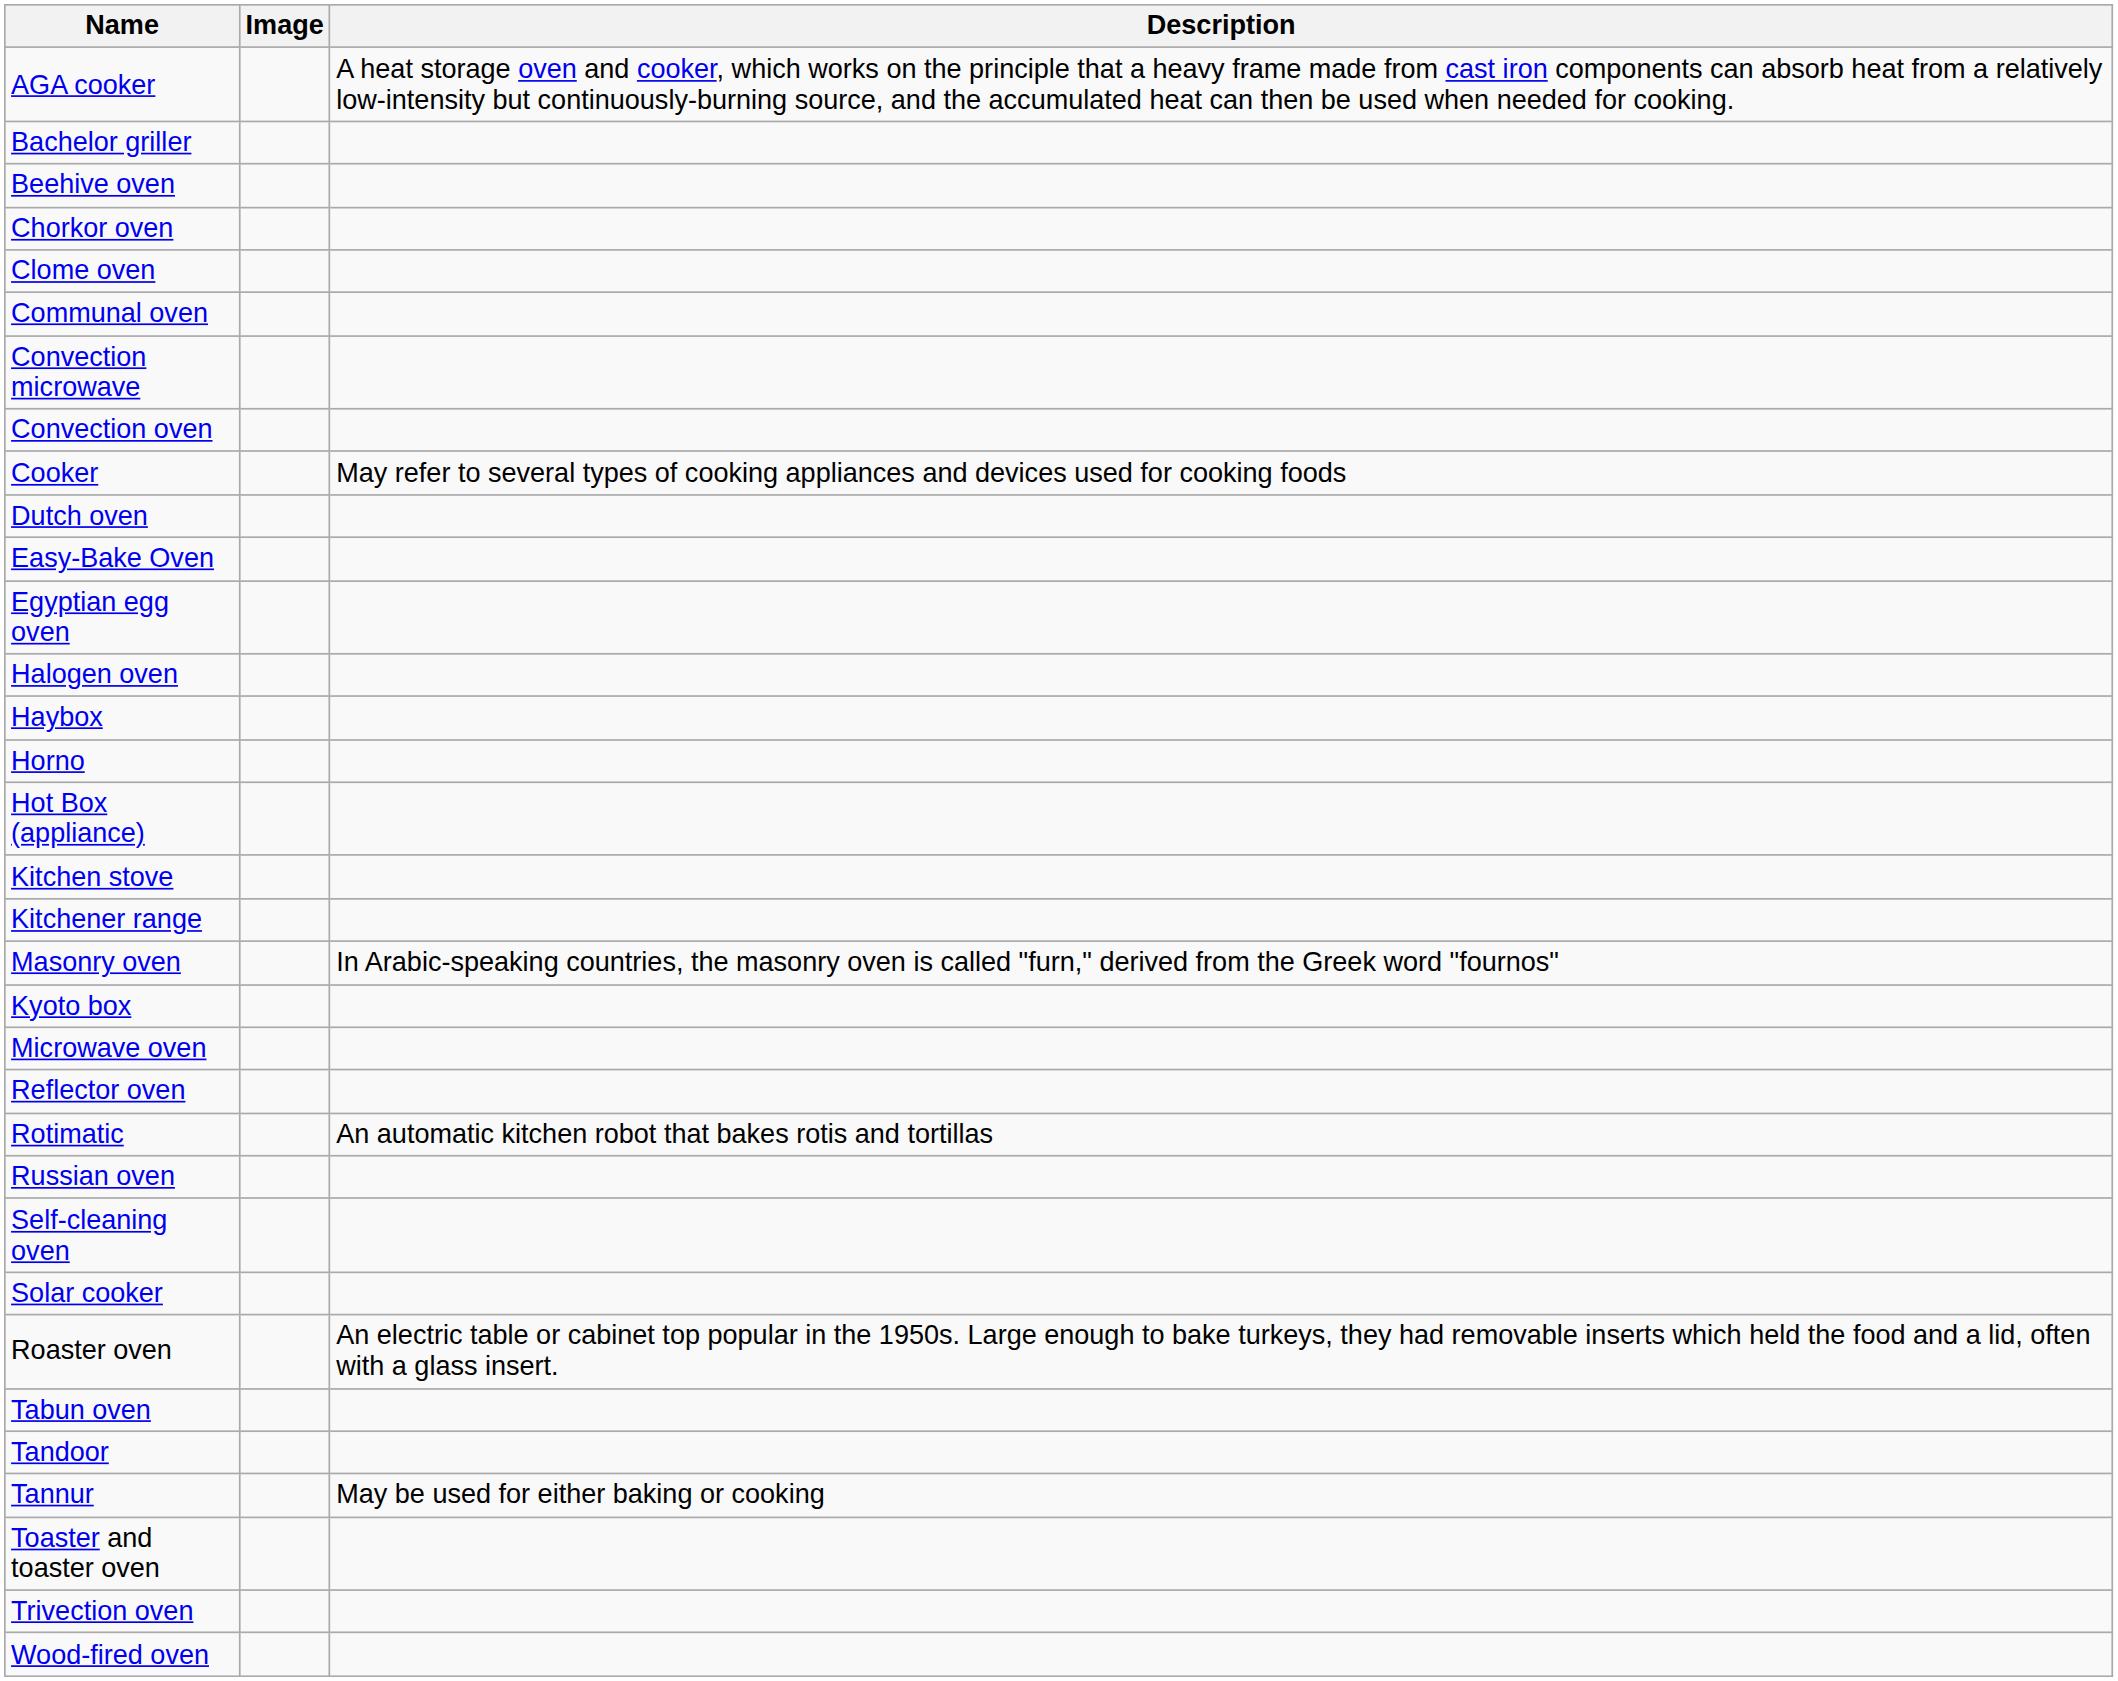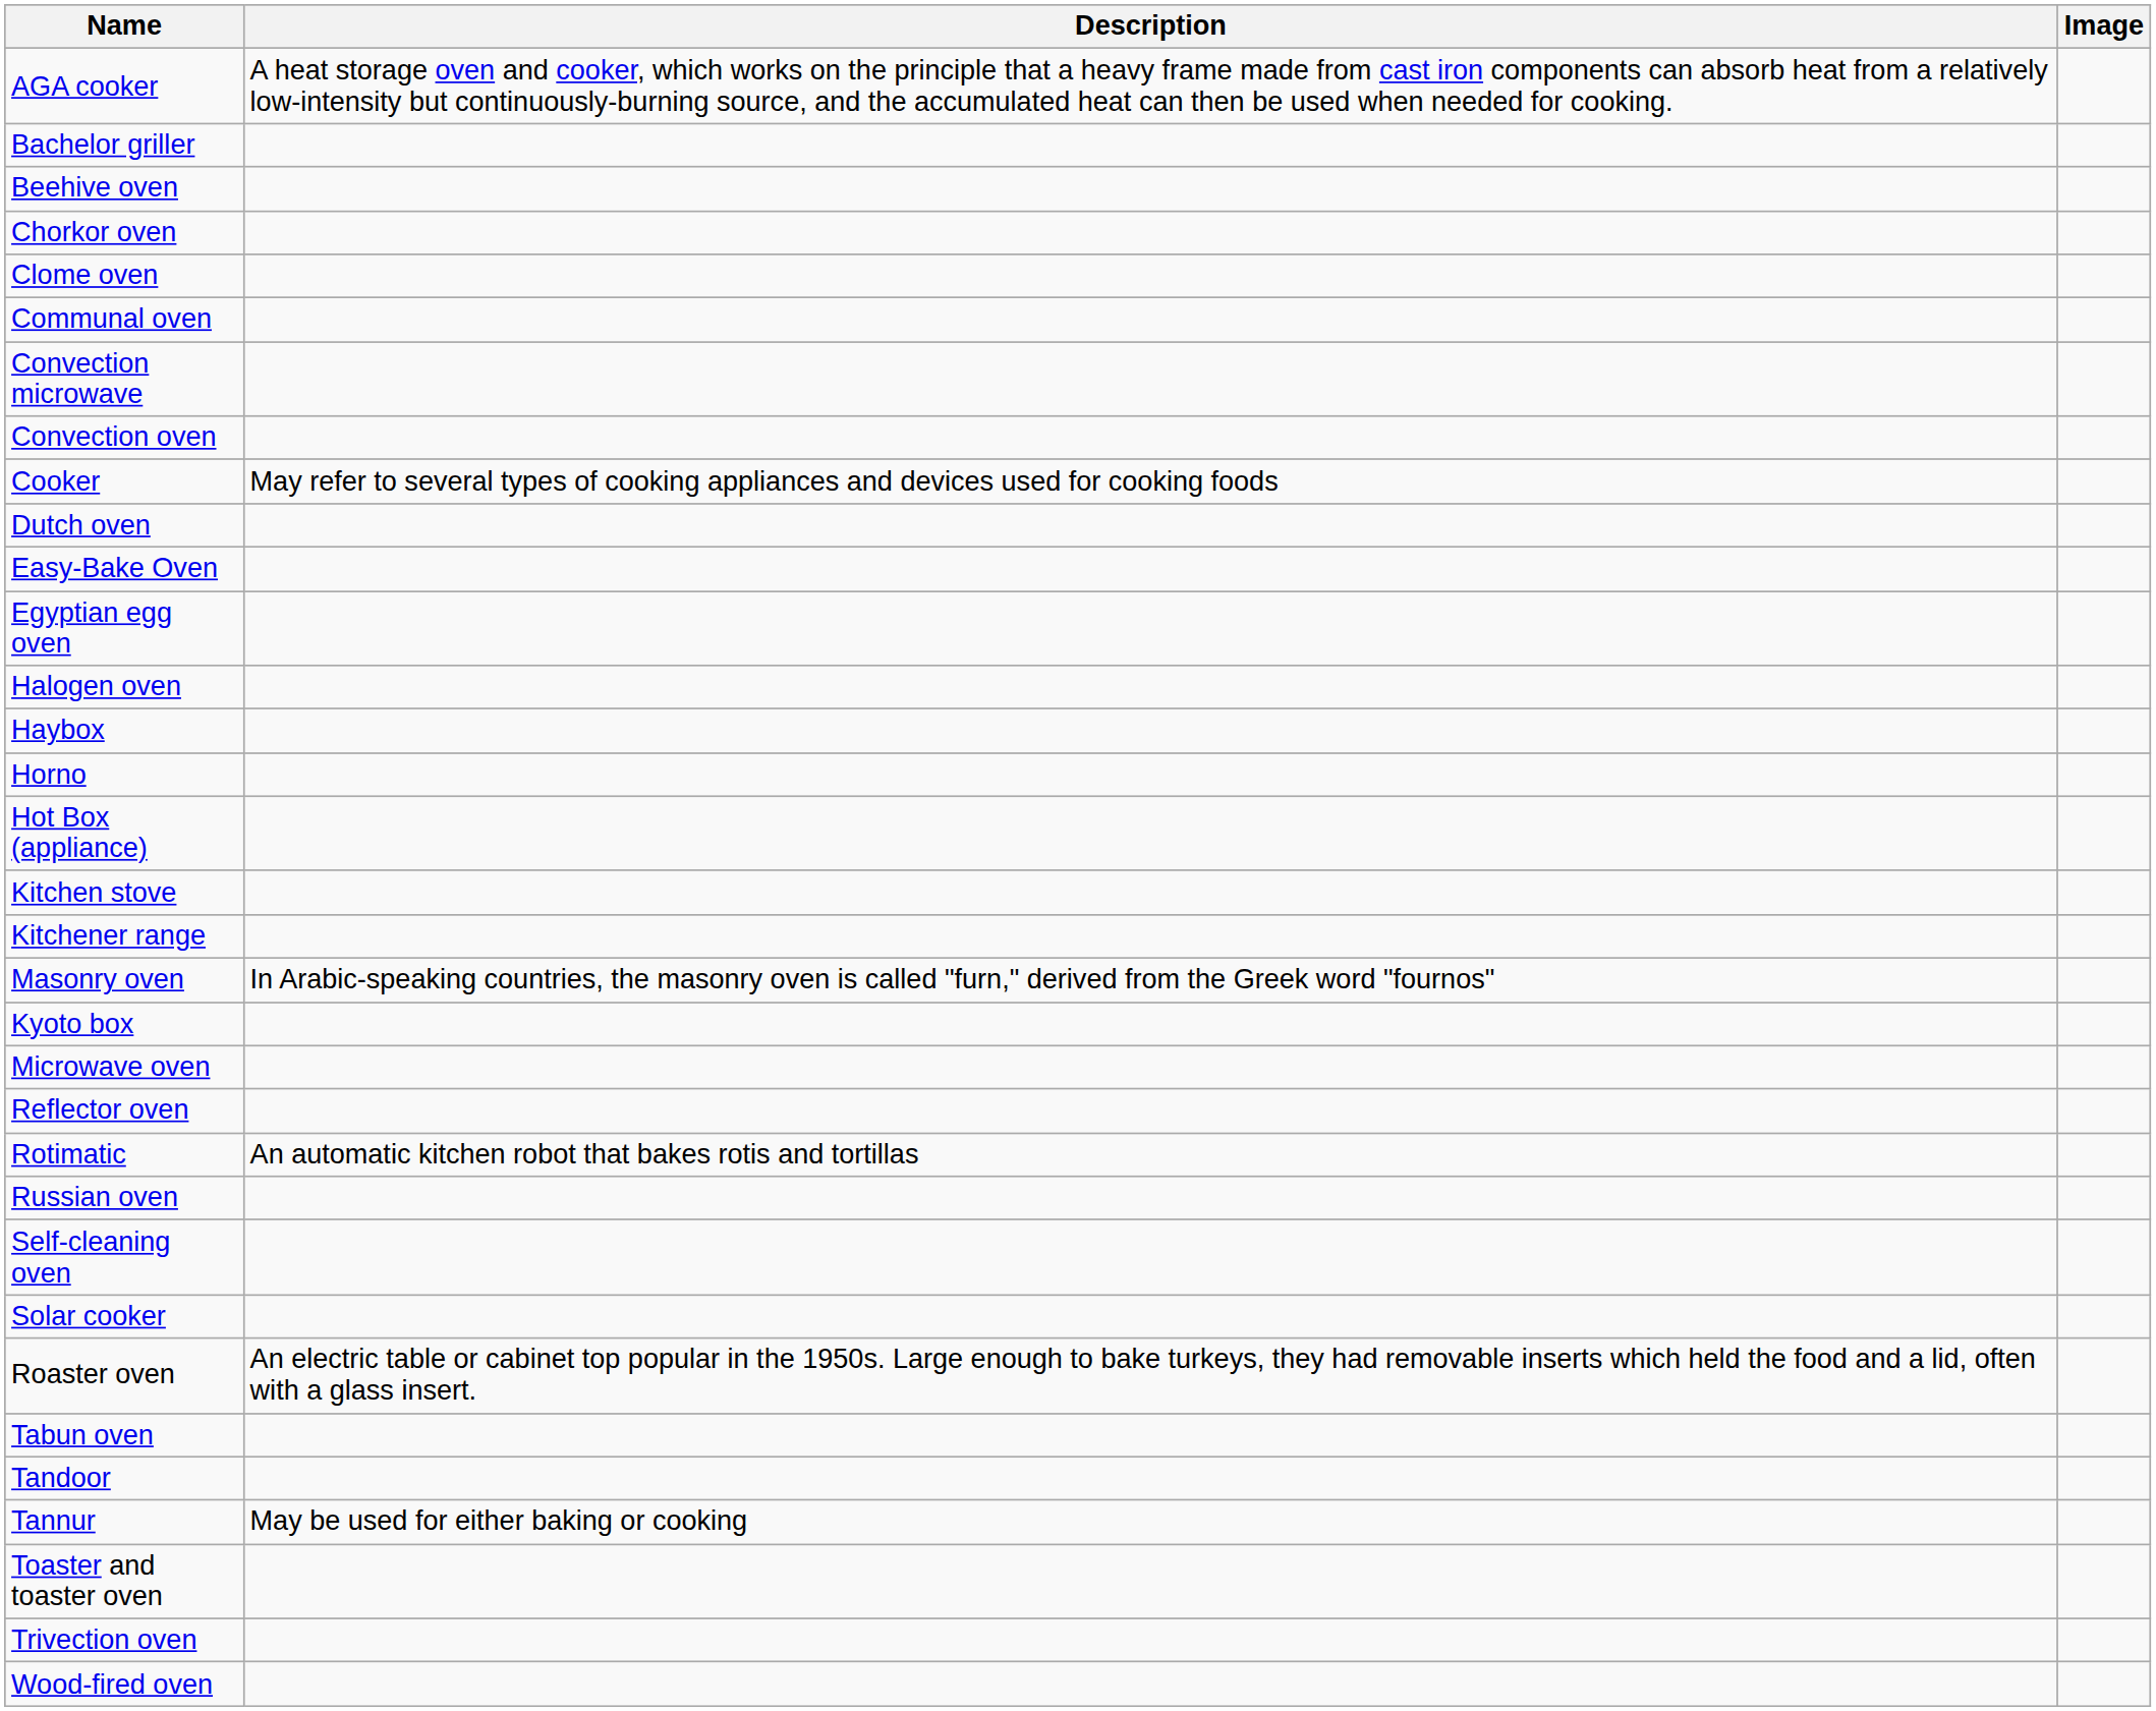 <table class="wikitable sortable">
 <tr>
 <th>Name</th>
+<th>Description</th>
 <th class="unsortable">Image</th>
-<th>Description</th>
 </tr>
 <tr>
 <td><a href='#'>AGA cooker</a></td>
+<td>A heat storage <a href='#'>oven</a> and <a href='#'>cooker</a>, which works on the principle that a heavy frame made from <a href='#'>cast iron</a> components can absorb heat from a relatively low-intensity but continuously-burning source, and the accumulated heat can then be used when needed for cooking.</td>
 <td></td>
-<td>A heat storage <a href='#'>oven</a> and <a href='#'>cooker</a>, which works on the principle that a heavy frame made from <a href='#'>cast iron</a> components can absorb heat from a relatively low-intensity but continuously-burning source, and the accumulated heat can then be used when needed for cooking.</td>
 </tr>
 <tr>
 <td><a href='#'>Bachelor griller</a></td>
 <td></td>
 <td></td>
 </tr>
 <tr>
 <td><a href='#'>Beehive oven</a></td>
 <td></td>
 <td></td>
 </tr>
 <tr>
 <td><a href='#'>Chorkor oven</a></td>
 <td></td>
 <td></td>
 </tr>
 <tr>
 <td><a href='#'>Clome oven</a></td>
 <td></td>
 <td></td>
 </tr>
 <tr>
 <td><a href='#'>Communal oven</a></td>
 <td></td>
 <td></td>
 </tr>
 <tr>
 <td><a href='#'>Convection microwave</a></td>
 <td></td>
 <td></td>
 </tr>
 <tr>
 <td><a href='#'>Convection oven</a></td>
 <td></td>
 <td></td>
 </tr>
 <tr>
 <td><a href='#'>Cooker</a></td>
+<td>May refer to several types of cooking appliances and devices used for cooking foods</td>
 <td></td>
-<td>May refer to several types of cooking appliances and devices used for cooking foods</td>
 </tr>
 <tr>
 <td><a href='#'>Dutch oven</a></td>
 <td></td>
 <td></td>
 </tr>
 <tr>
 <td><a href='#'>Easy-Bake Oven</a></td>
 <td></td>
 <td></td>
 </tr>
 <tr>
 <td><a href='#'>Egyptian egg oven</a></td>
 <td></td>
 <td></td>
 </tr>
 <tr>
 <td><a href='#'>Halogen oven</a></td>
 <td></td>
 <td></td>
 </tr>
 <tr>
 <td><a href='#'>Haybox</a></td>
 <td></td>
 <td></td>
 </tr>
 <tr>
 <td><a href='#'>Horno</a></td>
 <td></td>
 <td></td>
 </tr>
 <tr>
 <td><a href='#'>Hot Box (appliance)</a></td>
 <td></td>
 <td></td>
 </tr>
 <tr>
 <td><a href='#'>Kitchen stove</a></td>
 <td></td>
 <td></td>
 </tr>
 <tr>
 <td><a href='#'>Kitchener range</a></td>
 <td></td>
 <td></td>
 </tr>
 <tr>
 <td><a href='#'>Masonry oven</a></td>
+<td>In Arabic-speaking countries, the masonry oven is called "furn," derived from the Greek word "fournos"</td>
 <td></td>
-<td>In Arabic-speaking countries, the masonry oven is called "furn," derived from the Greek word "fournos"</td>
 </tr>
 <tr>
 <td><a href='#'>Kyoto box</a></td>
 <td></td>
 <td></td>
 </tr>
 <tr>
 <td><a href='#'>Microwave oven</a></td>
 <td></td>
 <td></td>
 </tr>
 <tr>
 <td><a href='#'>Reflector oven</a></td>
 <td></td>
 <td></td>
 </tr>
 <tr>
 <td><a href='#'>Rotimatic</a></td>
+<td>An automatic kitchen robot that bakes rotis and tortillas</td>
 <td></td>
-<td>An automatic kitchen robot that bakes rotis and tortillas</td>
 </tr>
 <tr>
 <td><a href='#'>Russian oven</a></td>
 <td></td>
 <td></td>
 </tr>
 <tr>
 <td><a href='#'>Self-cleaning oven</a></td>
 <td></td>
 <td></td>
 </tr>
 <tr>
 <td><a href='#'>Solar cooker</a></td>
 <td></td>
 <td></td>
 </tr>
 <tr>
 <td>Roaster oven</td>
+<td>An electric table or cabinet top popular in the 1950s.  Large enough to bake turkeys, they had removable inserts which held the food and a lid, often with a glass insert.</td>
 <td></td>
-<td>An electric table or cabinet top popular in the 1950s.  Large enough to bake turkeys, they had removable inserts which held the food and a lid, often with a glass insert.</td>
 </tr>
 <tr>
 <td><a href='#'>Tabun oven</a></td>
 <td></td>
 <td></td>
 </tr>
 <tr>
 <td><a href='#'>Tandoor</a></td>
 <td></td>
 <td></td>
 </tr>
 <tr>
 <td><a href='#'>Tannur</a></td>
+<td>May be used for either baking or cooking</td>
 <td></td>
-<td>May be used for either baking or cooking</td>
 </tr>
 <tr>
 <td><a href='#'>Toaster</a> and toaster oven</td>
 <td></td>
 <td></td>
 </tr>
 <tr>
 <td><a href='#'>Trivection oven</a></td>
 <td></td>
 <td></td>
 </tr>
 <tr>
 <td><a href='#'>Wood-fired oven</a></td>
 <td></td>
 <td></td>
 </tr>
 </table>
